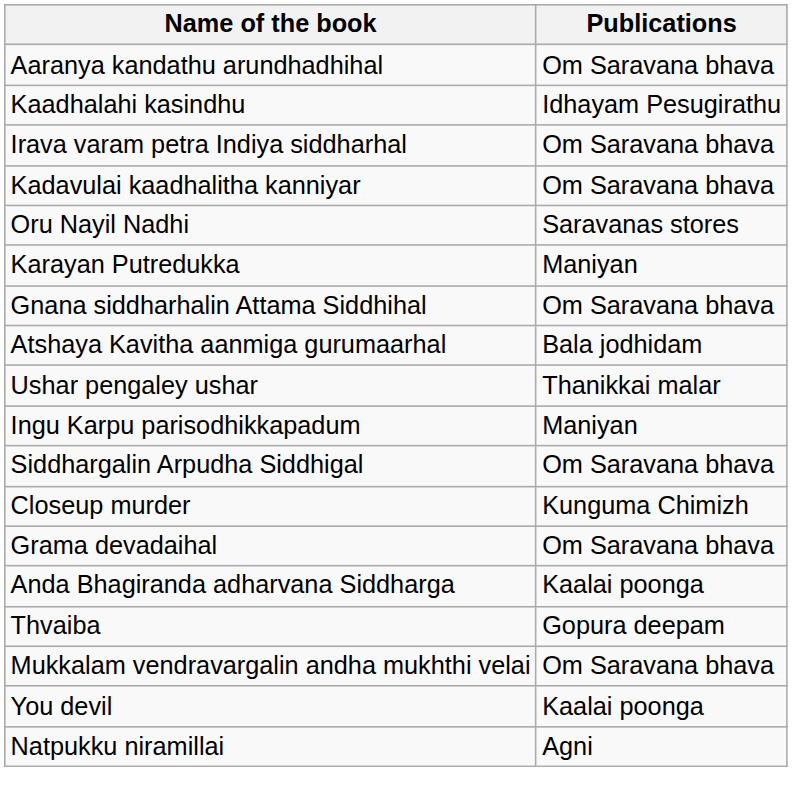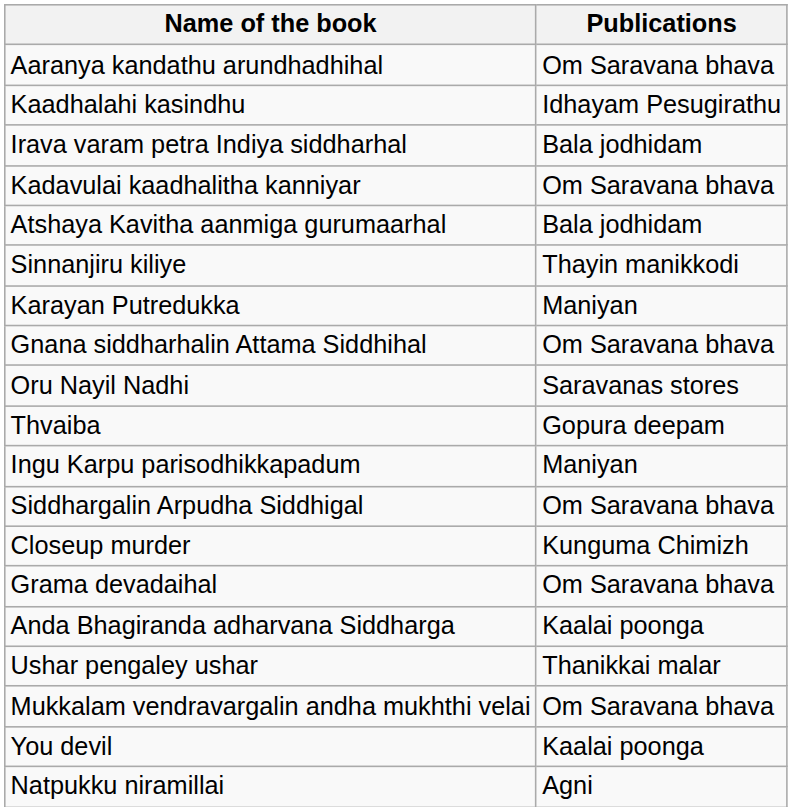 <table class="wikitable sortable">
 <tr>
 <th>Name of the book</th>
 <th>Publications</th>
 </tr>
 <tr>
 <td>Aaranya kandathu arundhadhihal</td>
 <td>Om Saravana bhava</td>
 </tr>
 <tr>
 <td>Kaadhalahi kasindhu</td>
 <td>Idhayam Pesugirathu</td>
 </tr>
 <tr>
 <td>Irava varam petra Indiya siddharhal</td>
-<td>Om Saravana bhava</td>
+<td>Bala jodhidam</td>
 </tr>
 <tr>
 <td>Kadavulai kaadhalitha kanniyar</td>
 <td>Om Saravana bhava</td>
 </tr>
 <tr>
-<td>Oru Nayil Nadhi</td>
-<td>Saravanas stores</td>
+<td>Atshaya Kavitha aanmiga gurumaarhal</td>
+<td>Bala jodhidam</td>
+</tr>
+<tr>
+<td>Sinnanjiru kiliye</td>
+<td>Thayin manikkodi</td>
 </tr>
 <tr>
 <td>Karayan Putredukka</td>
 <td>Maniyan</td>
 </tr>
 <tr>
 <td>Gnana siddharhalin Attama Siddhihal</td>
 <td>Om Saravana bhava</td>
 </tr>
 <tr>
-<td>Atshaya Kavitha aanmiga gurumaarhal</td>
-<td>Bala jodhidam</td>
+<td>Oru Nayil Nadhi</td>
+<td>Saravanas stores</td>
 </tr>
 <tr>
-<td>Ushar pengaley ushar</td>
-<td>Thanikkai malar</td>
+<td>Thvaiba</td>
+<td>Gopura deepam</td>
 </tr>
 <tr>
 <td>Ingu Karpu parisodhikkapadum</td>
 <td>Maniyan</td>
 </tr>
 <tr>
 <td>Siddhargalin Arpudha Siddhigal</td>
 <td>Om Saravana bhava</td>
 </tr>
 <tr>
 <td>Closeup murder</td>
 <td>Kunguma Chimizh</td>
 </tr>
 <tr>
 <td>Grama devadaihal</td>
 <td>Om Saravana bhava</td>
 </tr>
 <tr>
 <td>Anda Bhagiranda adharvana Siddharga</td>
 <td>Kaalai poonga</td>
 </tr>
 <tr>
-<td>Thvaiba</td>
-<td>Gopura deepam</td>
+<td>Ushar pengaley ushar</td>
+<td>Thanikkai malar</td>
 </tr>
 <tr>
 <td>Mukkalam vendravargalin andha mukhthi velai</td>
 <td>Om Saravana bhava</td>
 </tr>
 <tr>
 <td>You devil</td>
 <td>Kaalai poonga</td>
 </tr>
 <tr>
 <td>Natpukku niramillai</td>
 <td>Agni</td>
 </tr>
 </table>
